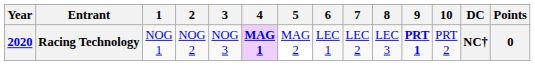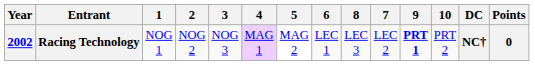 <table class="wikitable" style="text-align:center; font-size:85%">
 <tr>
 <th>Year</th>
 <th>Entrant</th>
 <th>1</th>
 <th>2</th>
 <th>3</th>
 <th>4</th>
 <th>5</th>
 <th>6</th>
+<th>8</th>
 <th>7</th>
-<th>8</th>
 <th>9</th>
 <th>10</th>
 <th>DC</th>
 <th>Points</th>
 </tr>
 <tr>
-<th><a href='#'>2020</a></th>
+<th><a href='#'>2002</a></th>
 <th nowrap>Racing Technology</th>
 <td><a href='#'>NOG<br>1</a></td>
 <td><a href='#'>NOG<br>2</a></td>
 <td><a href='#'>NOG<br>3</a></td>
-<td style="background:#EFCFFF;"><strong><a href='#'>MAG<br>1</a><br></strong></td>
+<td style="background:#EFCFFF;"><a href='#'>MAG<br>1</a><br></td>
 <td style="background:#FFFFFF;"><a href='#'>MAG<br>2</a><br></td>
 <td><a href='#'>LEC<br>1</a></td>
+<td><a href='#'>LEC<br>3</a></td>
 <td><a href='#'>LEC<br>2</a></td>
-<td><a href='#'>LEC<br>3</a></td>
 <td><strong><a href='#'>PRT<br>1</a></strong></td>
 <td><a href='#'>PRT<br>2</a></td>
 <th>NC†</th>
 <th>0</th>
 </tr>
 </table>
